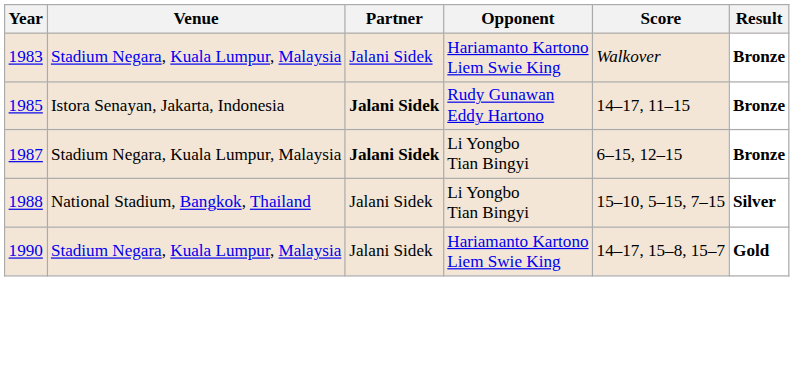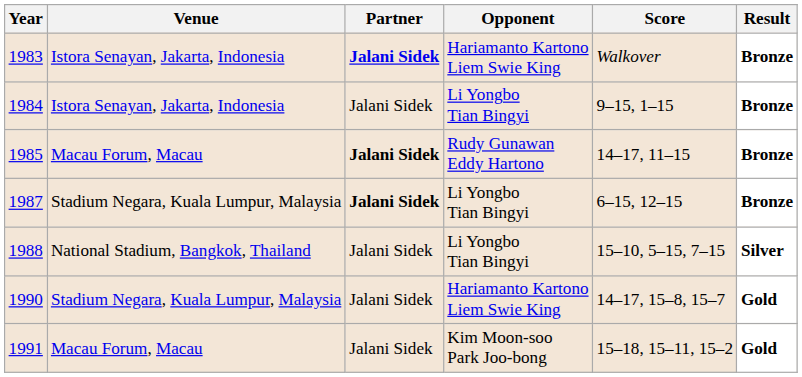 <table class="sortable wikitable" style="font-size: 90%;">
 <tr>
 <th>Year</th>
 <th>Venue</th>
 <th>Partner</th>
 <th>Opponent</th>
 <th>Score</th>
 <th>Result</th>
 </tr>
 <tr style="background:#F3E6D7">
 <td align="center"><a href='#'>1983</a></td>
-<td align="left"><a href='#'>Stadium Negara</a>, <a href='#'>Kuala Lumpur</a>, <a href='#'>Malaysia</a></td>
-<td align="left"> <a href='#'>Jalani Sidek</a></td>
+<td align="left"><a href='#'>Istora Senayan</a>, <a href='#'>Jakarta</a>, <a href='#'>Indonesia</a></td>
+<td align="left"><strong> <a href='#'>Jalani Sidek</a></strong></td>
 <td align="left"> <a href='#'>Hariamanto Kartono</a> <br>  <a href='#'>Liem Swie King</a></td>
 <td align="left"><em>Walkover</em></td>
 <td style="text-align:left; background:white"> <strong>Bronze</strong></td>
 </tr>
 <tr style="background:#F3E6D7">
+<td align="center"><a href='#'>1984</a></td>
+<td align="left"><a href='#'>Istora Senayan</a>, <a href='#'>Jakarta</a>, <a href='#'>Indonesia</a></td>
+<td align="left"> Jalani Sidek</td>
+<td align="left"> <a href='#'>Li Yongbo</a> <br>  <a href='#'>Tian Bingyi</a></td>
+<td align="left">9–15, 1–15</td>
+<td style="text-align:left; background:white"> <strong>Bronze</strong></td>
+</tr>
+<tr style="background:#F3E6D7">
 <td align="center"><a href='#'>1985</a></td>
-<td align="left">Istora Senayan, Jakarta, Indonesia</td>
+<td align="left"><a href='#'>Macau Forum</a>, <a href='#'>Macau</a></td>
 <td align="left"><strong> Jalani Sidek</strong></td>
 <td align="left"> <a href='#'>Rudy Gunawan</a> <br>  <a href='#'>Eddy Hartono</a></td>
 <td align="left">14–17, 11–15</td>
 <td style="text-align:left; background:white"> <strong>Bronze</strong></td>
 </tr>
 <tr style="background:#F3E6D7">
 <td align="center"><a href='#'>1987</a></td>
 <td align="left">Stadium Negara, Kuala Lumpur, Malaysia</td>
 <td align="left"><strong> Jalani Sidek</strong></td>
 <td align="left"> Li Yongbo <br>  Tian Bingyi</td>
 <td align="left">6–15, 12–15</td>
 <td style="text-align:left; background:white"> <strong>Bronze</strong></td>
 </tr>
 <tr style="background:#F3E6D7">
 <td align="center"><a href='#'>1988</a></td>
 <td align="left">National Stadium, <a href='#'>Bangkok</a>, <a href='#'>Thailand</a></td>
 <td align="left"> Jalani Sidek</td>
 <td align="left"> Li Yongbo <br>  Tian Bingyi</td>
 <td align="left">15–10, 5–15, 7–15</td>
 <td style="text-align:left; background:white"> <strong>Silver</strong></td>
 </tr>
 <tr style="background:#F3E6D7">
 <td align="center"><a href='#'>1990</a></td>
 <td align="left"><a href='#'>Stadium Negara</a>, <a href='#'>Kuala Lumpur</a>, <a href='#'>Malaysia</a></td>
 <td align="left"> Jalani Sidek</td>
 <td align="left"> <a href='#'>Hariamanto Kartono</a> <br>  <a href='#'>Liem Swie King</a></td>
 <td align="left">14–17, 15–8, 15–7</td>
 <td style="text-align:left; background:white"> <strong>Gold</strong></td>
 </tr>
+<tr style="background:#F3E6D7">
+<td align="center"><a href='#'>1991</a></td>
+<td align="left"><a href='#'>Macau Forum</a>, <a href='#'>Macau</a></td>
+<td align="left"> Jalani Sidek</td>
+<td align="left"> Kim Moon-soo <br>  Park Joo-bong</td>
+<td align="left">15–18, 15–11, 15–2</td>
+<td style="text-align:left; background:white"> <strong>Gold</strong></td>
+</tr>
 </table>
